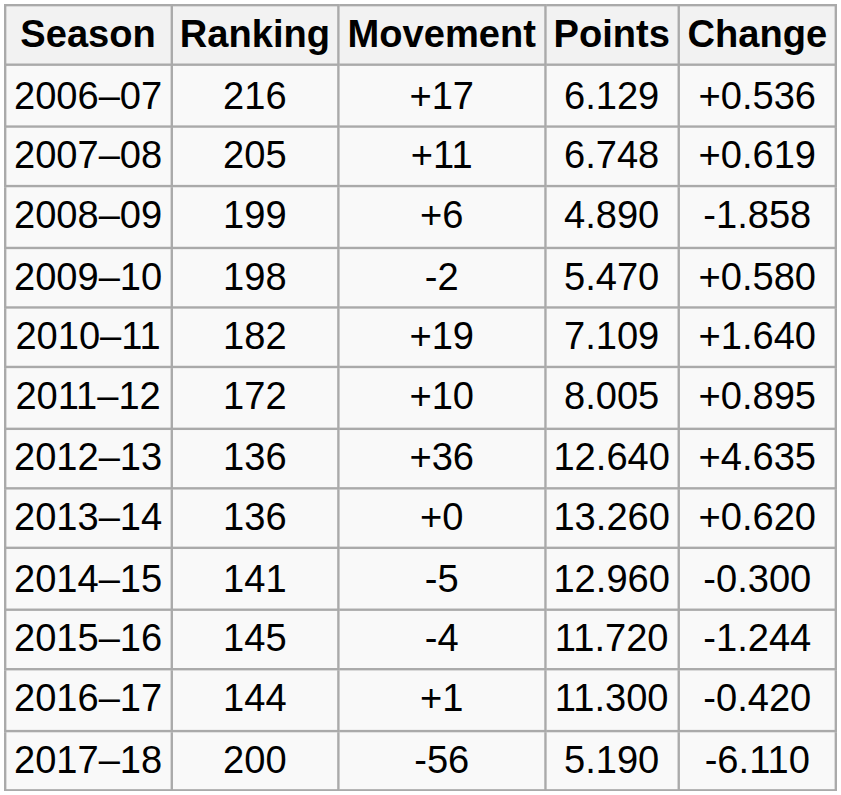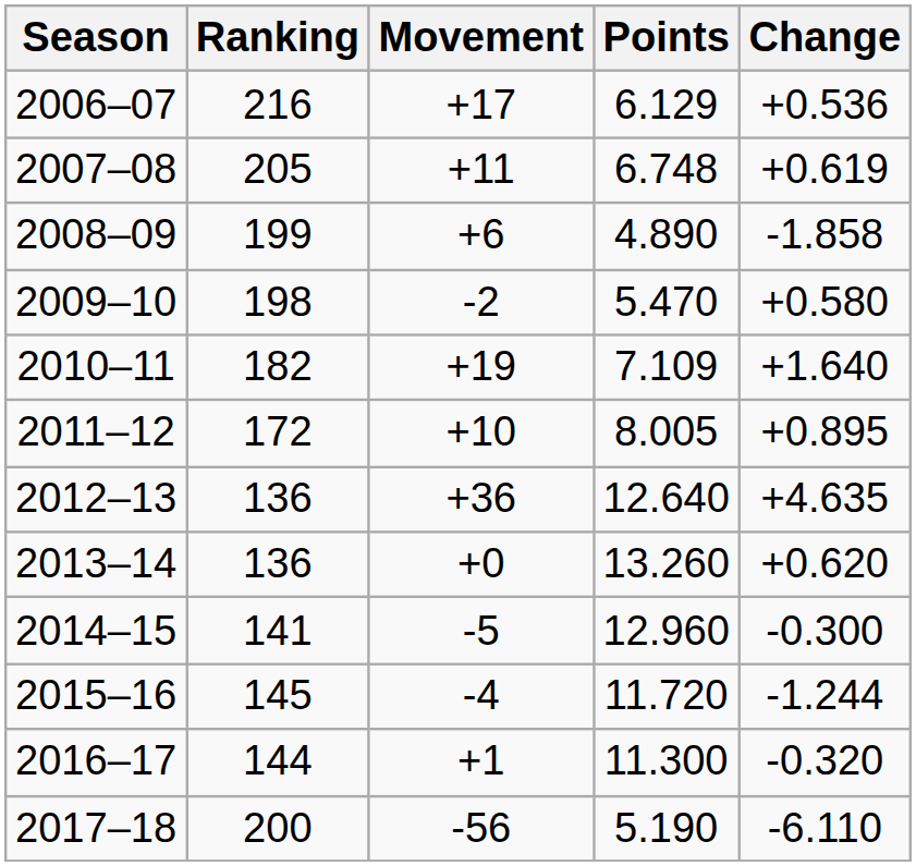 <table class="wikitable plainrowheaders sortable" style="text-align: center;">
 <tr>
 <th>Season</th>
 <th>Ranking</th>
 <th>Movement</th>
 <th>Points</th>
 <th>Change</th>
 </tr>
 <tr>
 <td>2006–07</td>
 <td>216</td>
 <td> +17</td>
 <td>6.129</td>
 <td> +0.536</td>
 </tr>
 <tr>
 <td>2007–08</td>
 <td>205</td>
 <td> +11</td>
 <td>6.748</td>
 <td> +0.619</td>
 </tr>
 <tr>
 <td>2008–09</td>
 <td>199</td>
 <td> +6</td>
 <td>4.890</td>
 <td> -1.858</td>
 </tr>
 <tr>
 <td>2009–10</td>
 <td>198</td>
 <td> -2</td>
 <td>5.470</td>
 <td> +0.580</td>
 </tr>
 <tr>
 <td>2010–11</td>
 <td>182</td>
 <td> +19</td>
 <td>7.109</td>
 <td> +1.640</td>
 </tr>
 <tr>
 <td>2011–12</td>
 <td>172</td>
 <td> +10</td>
 <td>8.005</td>
 <td> +0.895</td>
 </tr>
 <tr>
 <td>2012–13</td>
 <td>136</td>
 <td> +36</td>
 <td>12.640</td>
 <td> +4.635</td>
 </tr>
 <tr>
 <td>2013–14</td>
 <td>136</td>
 <td> +0</td>
 <td>13.260</td>
 <td> +0.620</td>
 </tr>
 <tr>
 <td>2014–15</td>
 <td>141</td>
 <td> -5</td>
 <td>12.960</td>
 <td> -0.300</td>
 </tr>
 <tr>
 <td>2015–16</td>
 <td>145</td>
 <td> -4</td>
 <td>11.720</td>
 <td> -1.244</td>
 </tr>
 <tr>
 <td>2016–17</td>
 <td>144</td>
 <td> +1</td>
 <td>11.300</td>
-<td> -0.420</td>
+<td> -0.320</td>
 </tr>
 <tr>
 <td>2017–18</td>
 <td>200</td>
 <td> -56</td>
 <td>5.190</td>
 <td> -6.110</td>
 </tr>
 <tr>
 </tr>
 </table>
